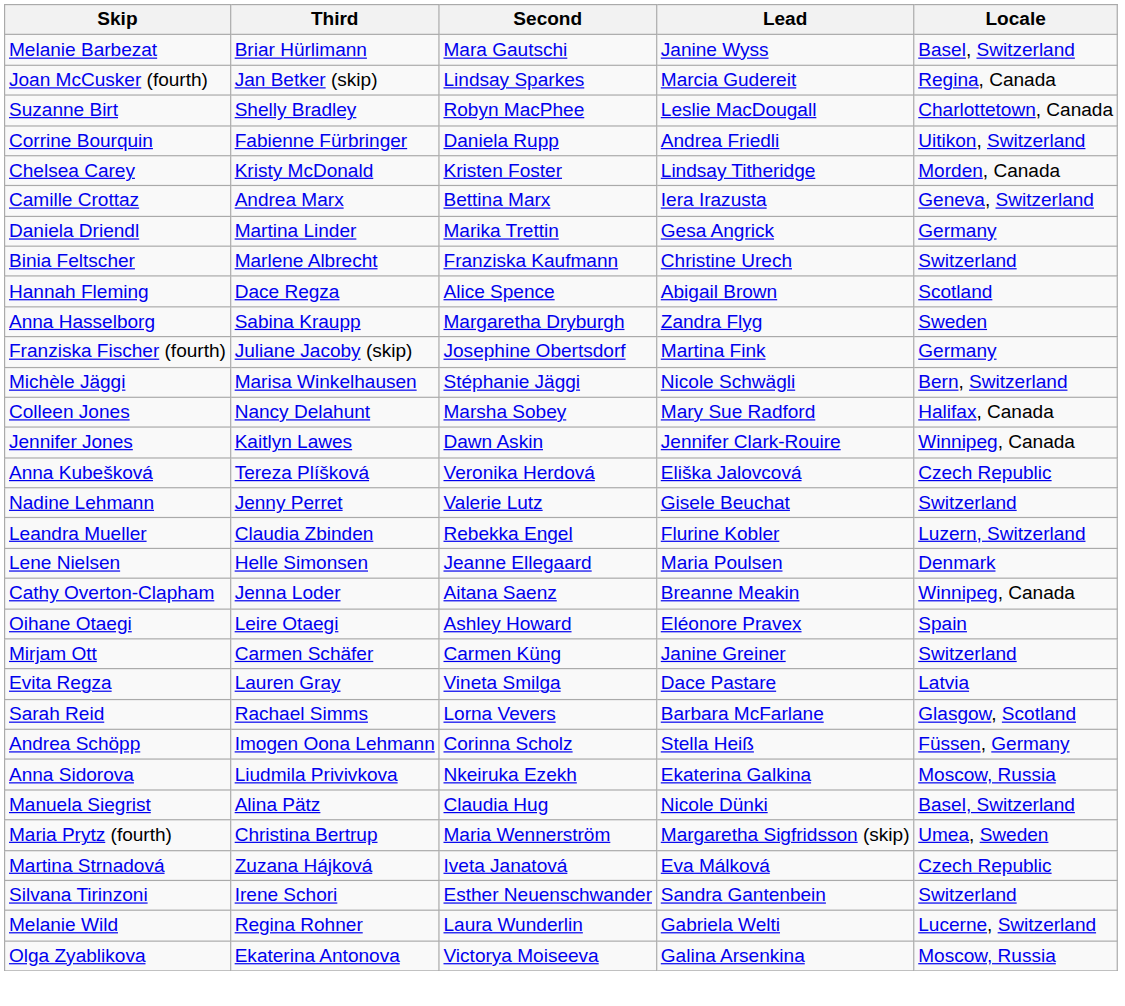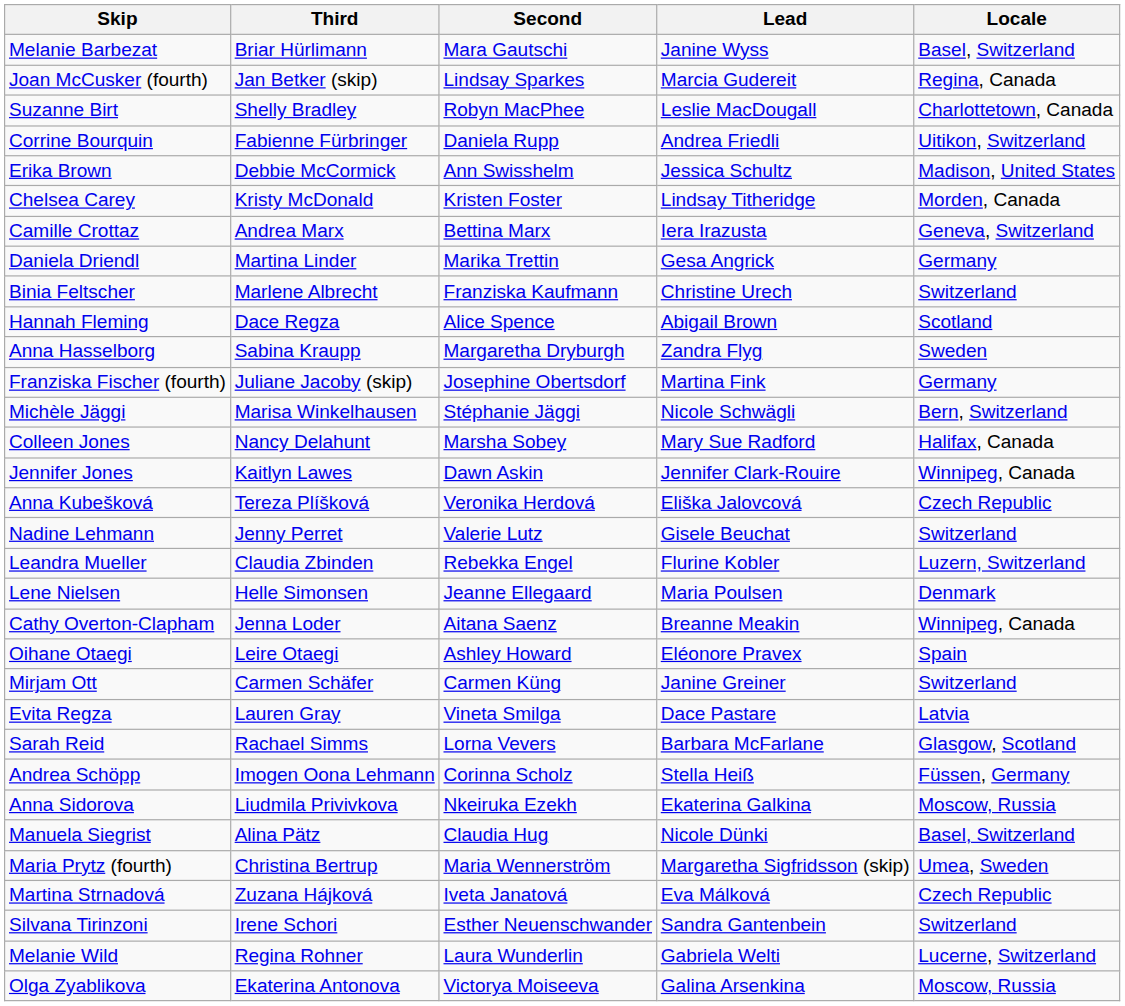 <table class=wikitable>
 <tr>
 <th>Skip</th>
 <th>Third</th>
 <th>Second</th>
 <th>Lead</th>
 <th>Locale</th>
 </tr>
 <tr>
 <td><a href='#'>Melanie Barbezat</a></td>
 <td><a href='#'>Briar Hürlimann</a></td>
 <td><a href='#'>Mara Gautschi</a></td>
 <td><a href='#'>Janine Wyss</a></td>
 <td> <a href='#'>Basel</a>, <a href='#'>Switzerland</a></td>
 </tr>
 <tr>
 <td><a href='#'>Joan McCusker</a> (fourth)</td>
 <td><a href='#'>Jan Betker</a> (skip)</td>
 <td><a href='#'>Lindsay Sparkes</a></td>
 <td><a href='#'>Marcia Gudereit</a></td>
 <td> <a href='#'>Regina</a>, Canada</td>
 </tr>
 <tr>
 <td><a href='#'>Suzanne Birt</a></td>
 <td><a href='#'>Shelly Bradley</a></td>
 <td><a href='#'>Robyn MacPhee</a></td>
 <td><a href='#'>Leslie MacDougall</a></td>
 <td> <a href='#'>Charlottetown</a>, Canada</td>
 </tr>
 <tr>
 <td><a href='#'>Corrine Bourquin</a></td>
 <td><a href='#'>Fabienne Fürbringer</a></td>
 <td><a href='#'>Daniela Rupp</a></td>
 <td><a href='#'>Andrea Friedli</a></td>
 <td> <a href='#'>Uitikon</a>, <a href='#'>Switzerland</a></td>
+</tr>
+<tr>
+<td><a href='#'>Erika Brown</a></td>
+<td><a href='#'>Debbie McCormick</a></td>
+<td><a href='#'>Ann Swisshelm</a></td>
+<td><a href='#'>Jessica Schultz</a></td>
+<td> <a href='#'>Madison</a>, <a href='#'>United States</a></td>
 </tr>
 <tr>
 <td><a href='#'>Chelsea Carey</a></td>
 <td><a href='#'>Kristy McDonald</a></td>
 <td><a href='#'>Kristen Foster</a></td>
 <td><a href='#'>Lindsay Titheridge</a></td>
 <td> <a href='#'>Morden</a>, Canada</td>
 </tr>
 <tr>
 <td><a href='#'>Camille Crottaz</a></td>
 <td><a href='#'>Andrea Marx</a></td>
 <td><a href='#'>Bettina Marx</a></td>
 <td><a href='#'>Iera Irazusta</a></td>
 <td> <a href='#'>Geneva</a>, <a href='#'>Switzerland</a></td>
 </tr>
 <tr>
 <td><a href='#'>Daniela Driendl</a></td>
 <td><a href='#'>Martina Linder</a></td>
 <td><a href='#'>Marika Trettin</a></td>
 <td><a href='#'>Gesa Angrick</a></td>
 <td> <a href='#'>Germany</a></td>
 </tr>
 <tr>
 <td><a href='#'>Binia Feltscher</a></td>
 <td><a href='#'>Marlene Albrecht</a></td>
 <td><a href='#'>Franziska Kaufmann</a></td>
 <td><a href='#'>Christine Urech</a></td>
 <td> <a href='#'>Switzerland</a></td>
 </tr>
 <tr>
 <td><a href='#'>Hannah Fleming</a></td>
 <td><a href='#'>Dace Regza</a></td>
 <td><a href='#'>Alice Spence</a></td>
 <td><a href='#'>Abigail Brown</a></td>
 <td> <a href='#'>Scotland</a></td>
 </tr>
 <tr>
 <td><a href='#'>Anna Hasselborg</a></td>
 <td><a href='#'>Sabina Kraupp</a></td>
 <td><a href='#'>Margaretha Dryburgh</a></td>
 <td><a href='#'>Zandra Flyg</a></td>
 <td> <a href='#'>Sweden</a></td>
 </tr>
 <tr>
 <td><a href='#'>Franziska Fischer</a> (fourth)</td>
 <td><a href='#'>Juliane Jacoby</a> (skip)</td>
 <td><a href='#'>Josephine Obertsdorf</a></td>
 <td><a href='#'>Martina Fink</a></td>
 <td> <a href='#'>Germany</a></td>
 </tr>
 <tr>
 <td><a href='#'>Michèle Jäggi</a></td>
 <td><a href='#'>Marisa Winkelhausen</a></td>
 <td><a href='#'>Stéphanie Jäggi</a></td>
 <td><a href='#'>Nicole Schwägli</a></td>
 <td> <a href='#'>Bern</a>, <a href='#'>Switzerland</a></td>
 </tr>
 <tr>
 <td><a href='#'>Colleen Jones</a></td>
 <td><a href='#'>Nancy Delahunt</a></td>
 <td><a href='#'>Marsha Sobey</a></td>
 <td><a href='#'>Mary Sue Radford</a></td>
 <td> <a href='#'>Halifax</a>, Canada</td>
 </tr>
 <tr>
 <td><a href='#'>Jennifer Jones</a></td>
 <td><a href='#'>Kaitlyn Lawes</a></td>
 <td><a href='#'>Dawn Askin</a></td>
 <td><a href='#'>Jennifer Clark-Rouire</a></td>
 <td> <a href='#'>Winnipeg</a>, Canada</td>
 </tr>
 <tr>
 <td><a href='#'>Anna Kubešková</a></td>
 <td><a href='#'>Tereza Plíšková</a></td>
 <td><a href='#'>Veronika Herdová</a></td>
 <td><a href='#'>Eliška Jalovcová</a></td>
 <td> <a href='#'>Czech Republic</a></td>
 </tr>
 <tr>
 <td><a href='#'>Nadine Lehmann</a></td>
 <td><a href='#'>Jenny Perret</a></td>
 <td><a href='#'>Valerie Lutz</a></td>
 <td><a href='#'>Gisele Beuchat</a></td>
 <td> <a href='#'>Switzerland</a></td>
 </tr>
 <tr>
 <td><a href='#'>Leandra Mueller</a></td>
 <td><a href='#'>Claudia Zbinden</a></td>
 <td><a href='#'>Rebekka Engel</a></td>
 <td><a href='#'>Flurine Kobler</a></td>
 <td> <a href='#'>Luzern, Switzerland</a></td>
 </tr>
 <tr>
 <td><a href='#'>Lene Nielsen</a></td>
 <td><a href='#'>Helle Simonsen</a></td>
 <td><a href='#'>Jeanne Ellegaard</a></td>
 <td><a href='#'>Maria Poulsen</a></td>
 <td> <a href='#'>Denmark</a></td>
 </tr>
 <tr>
 <td><a href='#'>Cathy Overton-Clapham</a></td>
 <td><a href='#'>Jenna Loder</a></td>
 <td><a href='#'>Aitana Saenz</a></td>
 <td><a href='#'>Breanne Meakin</a></td>
 <td> <a href='#'>Winnipeg</a>, Canada</td>
 </tr>
 <tr>
 <td><a href='#'>Oihane Otaegi</a></td>
 <td><a href='#'>Leire Otaegi</a></td>
 <td><a href='#'>Ashley Howard</a></td>
 <td><a href='#'>Eléonore Pravex</a></td>
 <td> <a href='#'>Spain</a></td>
 </tr>
 <tr>
 <td><a href='#'>Mirjam Ott</a></td>
 <td><a href='#'>Carmen Schäfer</a></td>
 <td><a href='#'>Carmen Küng</a></td>
 <td><a href='#'>Janine Greiner</a></td>
 <td> <a href='#'>Switzerland</a></td>
 </tr>
 <tr>
 <td><a href='#'>Evita Regza</a></td>
 <td><a href='#'>Lauren Gray</a></td>
 <td><a href='#'>Vineta Smilga</a></td>
 <td><a href='#'>Dace Pastare</a></td>
 <td> <a href='#'>Latvia</a></td>
 </tr>
 <tr>
 <td><a href='#'>Sarah Reid</a></td>
 <td><a href='#'>Rachael Simms</a></td>
 <td><a href='#'>Lorna Vevers</a></td>
 <td><a href='#'>Barbara McFarlane</a></td>
 <td> <a href='#'>Glasgow</a>, <a href='#'>Scotland</a></td>
 </tr>
 <tr>
 <td><a href='#'>Andrea Schöpp</a></td>
 <td><a href='#'>Imogen Oona Lehmann</a></td>
 <td><a href='#'>Corinna Scholz</a></td>
 <td><a href='#'>Stella Heiß</a></td>
 <td> <a href='#'>Füssen</a>, <a href='#'>Germany</a></td>
 </tr>
 <tr>
 <td><a href='#'>Anna Sidorova</a></td>
 <td><a href='#'>Liudmila Privivkova</a></td>
 <td><a href='#'>Nkeiruka Ezekh</a></td>
 <td><a href='#'>Ekaterina Galkina</a></td>
 <td> <a href='#'>Moscow, Russia</a></td>
 </tr>
 <tr>
 <td><a href='#'>Manuela Siegrist</a></td>
 <td><a href='#'>Alina Pätz</a></td>
 <td><a href='#'>Claudia Hug</a></td>
 <td><a href='#'>Nicole Dünki</a></td>
 <td> <a href='#'>Basel, Switzerland</a></td>
 </tr>
 <tr>
 <td><a href='#'>Maria Prytz</a> (fourth)</td>
 <td><a href='#'>Christina Bertrup</a></td>
 <td><a href='#'>Maria Wennerström</a></td>
 <td><a href='#'>Margaretha Sigfridsson</a> (skip)</td>
 <td> <a href='#'>Umea</a>, <a href='#'>Sweden</a></td>
 </tr>
 <tr>
 <td><a href='#'>Martina Strnadová</a></td>
 <td><a href='#'>Zuzana Hájková</a></td>
 <td><a href='#'>Iveta Janatová</a></td>
 <td><a href='#'>Eva Málková</a></td>
 <td> <a href='#'>Czech Republic</a></td>
 </tr>
 <tr>
 <td><a href='#'>Silvana Tirinzoni</a></td>
 <td><a href='#'>Irene Schori</a></td>
 <td><a href='#'>Esther Neuenschwander</a></td>
 <td><a href='#'>Sandra Gantenbein</a></td>
 <td> <a href='#'>Switzerland</a></td>
 </tr>
 <tr>
 <td><a href='#'>Melanie Wild</a></td>
 <td><a href='#'>Regina Rohner</a></td>
 <td><a href='#'>Laura Wunderlin</a></td>
 <td><a href='#'>Gabriela Welti</a></td>
 <td> <a href='#'>Lucerne</a>, <a href='#'>Switzerland</a></td>
 </tr>
 <tr>
 <td><a href='#'>Olga Zyablikova</a></td>
 <td><a href='#'>Ekaterina Antonova</a></td>
 <td><a href='#'>Victorya Moiseeva</a></td>
 <td><a href='#'>Galina Arsenkina</a></td>
 <td> <a href='#'>Moscow, Russia</a></td>
 </tr>
 </table>
